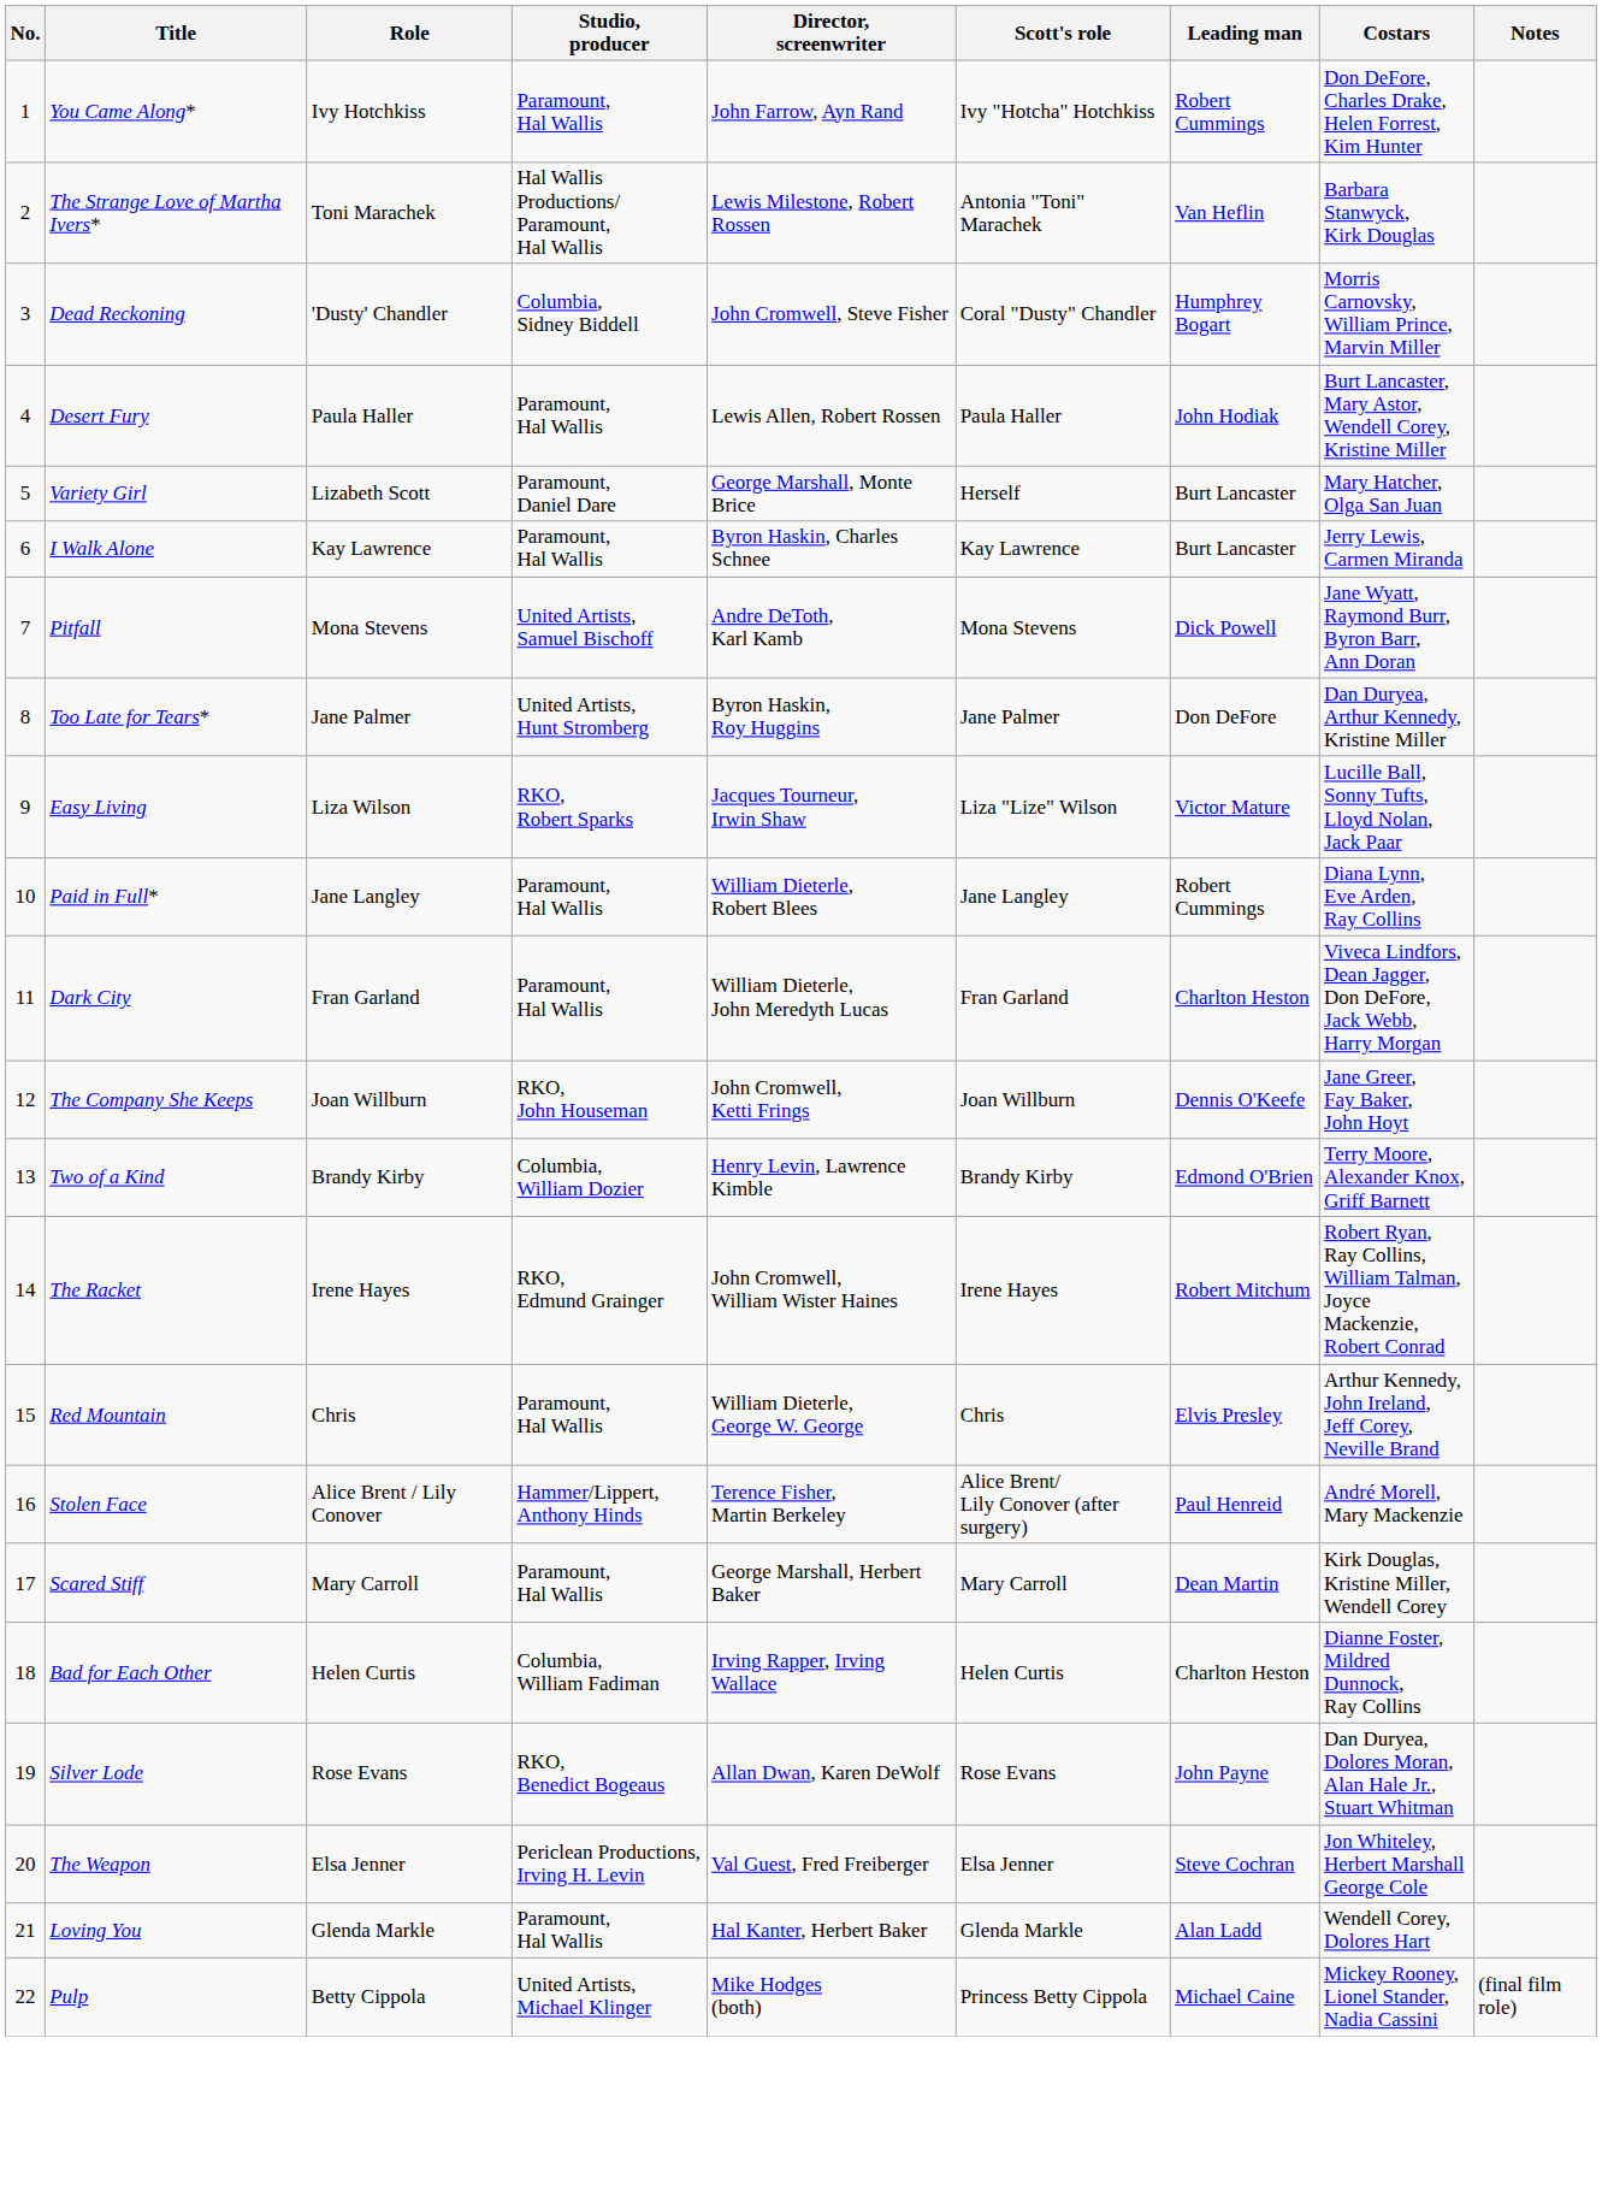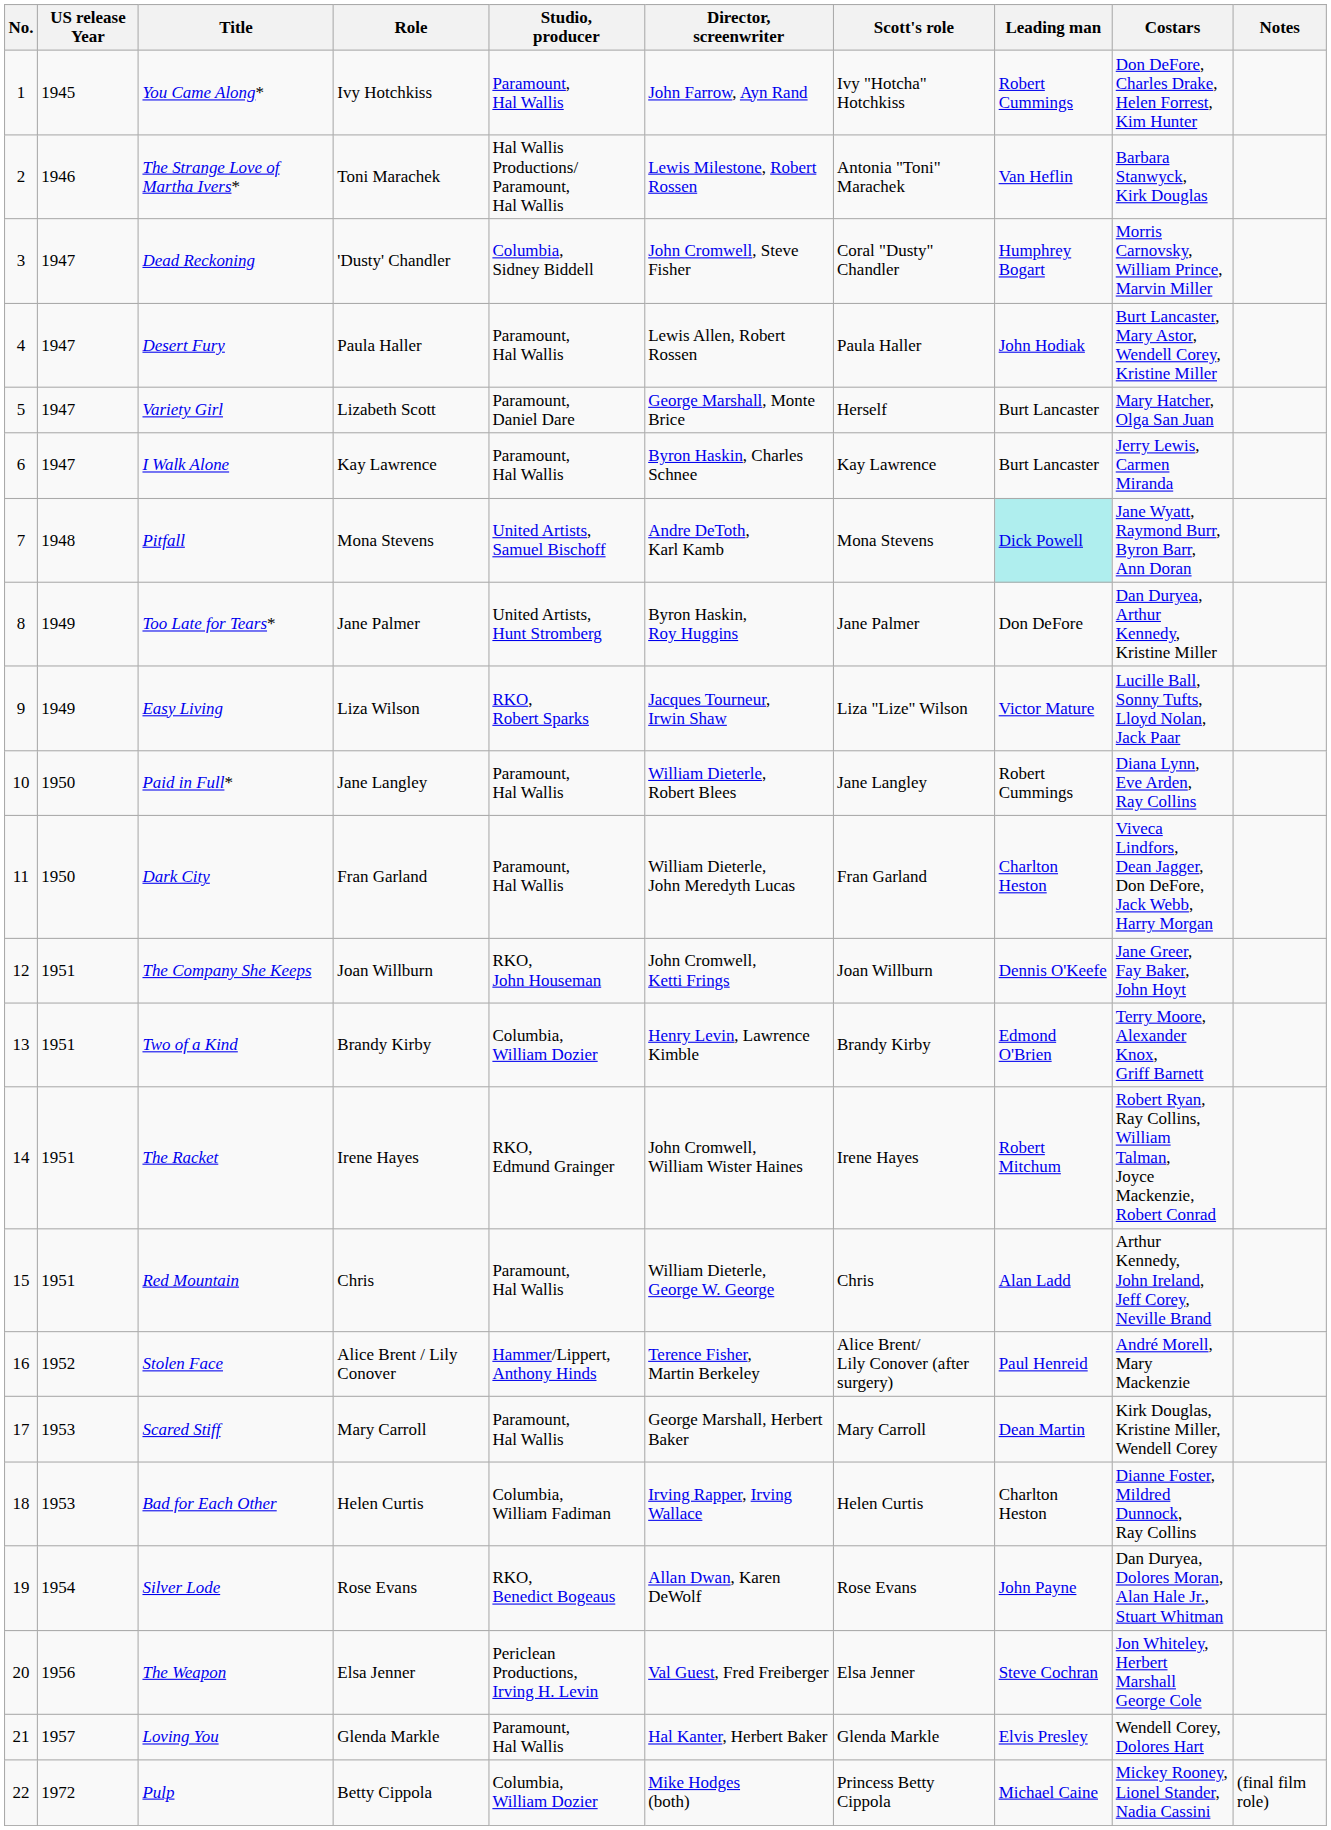 <table class=wikitable>
 <tr>
 <th>No.</th>
+<th>US release Year</th>
 <th>Title</th>
 <th>Role</th>
 <th>Studio,<br>producer</th>
 <th>Director,<br>screenwriter</th>
 <th>Scott's role</th>
 <th>Leading man</th>
 <th>Costars</th>
 <th>Notes</th>
 </tr>
 <tr>
 <td align=center>1</td>
+<td>1945</td>
 <td><em><a href='#'>You Came Along</a></em>*</td>
 <td>Ivy Hotchkiss</td>
 <td><a href='#'>Paramount</a>,<br><a href='#'>Hal Wallis</a></td>
 <td><a href='#'>John Farrow</a>, <a href='#'>Ayn Rand</a></td>
 <td>Ivy "Hotcha" Hotchkiss</td>
 <td><a href='#'>Robert Cummings</a></td>
 <td><a href='#'>Don DeFore</a>,<br><a href='#'>Charles Drake</a>,<br><a href='#'>Helen Forrest</a>,<br><a href='#'>Kim Hunter</a></td>
 <td></td>
 </tr>
 <tr>
 <td align=center>2</td>
+<td>1946</td>
 <td><em><a href='#'>The Strange Love of Martha Ivers</a></em>*</td>
 <td>Toni Marachek</td>
 <td>Hal Wallis Productions/<br>Paramount,<br>Hal Wallis</td>
 <td><a href='#'>Lewis Milestone</a>, <a href='#'>Robert Rossen</a></td>
 <td>Antonia "Toni" Marachek</td>
 <td><a href='#'>Van Heflin</a></td>
 <td><a href='#'>Barbara Stanwyck</a>,<br><a href='#'>Kirk Douglas</a></td>
 <td></td>
 </tr>
 <tr>
 <td align=center>3</td>
+<td>1947</td>
 <td><em><a href='#'>Dead Reckoning</a></em> </td>
 <td>'Dusty' Chandler</td>
 <td><a href='#'>Columbia</a>,<br> Sidney Biddell</td>
 <td><a href='#'>John Cromwell</a>, Steve Fisher</td>
 <td>Coral "Dusty" Chandler</td>
 <td><a href='#'>Humphrey Bogart</a></td>
 <td><a href='#'>Morris Carnovsky</a>,<br><a href='#'>William Prince</a>,<br><a href='#'>Marvin Miller</a></td>
 <td></td>
 </tr>
 <tr>
 <td align=center>4</td>
+<td>1947</td>
 <td><em><a href='#'>Desert Fury</a></em></td>
 <td>Paula Haller</td>
 <td>Paramount,<br>Hal Wallis</td>
 <td>Lewis Allen, Robert Rossen</td>
 <td>Paula Haller</td>
 <td><a href='#'>John Hodiak</a></td>
 <td><a href='#'>Burt Lancaster</a>,<br><a href='#'>Mary Astor</a>,<br><a href='#'>Wendell Corey</a>,<br><a href='#'>Kristine Miller</a></td>
 <td></td>
 </tr>
 <tr>
 <td align=center>5</td>
+<td>1947</td>
 <td><em><a href='#'>Variety Girl</a></em></td>
 <td>Lizabeth Scott</td>
 <td>Paramount,<br>Daniel Dare</td>
 <td><a href='#'>George Marshall</a>, Monte Brice</td>
 <td>Herself</td>
 <td>Burt Lancaster</td>
 <td><a href='#'>Mary Hatcher</a>,<br><a href='#'>Olga San Juan</a></td>
 <td></td>
 </tr>
 <tr>
 <td align=center>6</td>
+<td>1947</td>
 <td><em><a href='#'>I Walk Alone</a></em></td>
 <td>Kay Lawrence</td>
 <td>Paramount,<br>Hal Wallis</td>
 <td><a href='#'>Byron Haskin</a>, Charles Schnee</td>
 <td>Kay Lawrence</td>
 <td>Burt Lancaster</td>
 <td><a href='#'>Jerry Lewis</a>,<br><a href='#'>Carmen Miranda</a></td>
 <td></td>
 </tr>
 <tr>
 <td align=center>7</td>
+<td>1948</td>
 <td><em><a href='#'>Pitfall</a></em></td>
 <td>Mona Stevens</td>
 <td><a href='#'>United Artists</a>,<br><a href='#'>Samuel Bischoff</a></td>
 <td><a href='#'>Andre DeToth</a>,<br>Karl Kamb</td>
 <td>Mona Stevens</td>
-<td><a href='#'>Dick Powell</a></td>
+<td style="background: paleturquoise;"><a href='#'>Dick Powell</a></td>
 <td><a href='#'>Jane Wyatt</a>,<br><a href='#'>Raymond Burr</a>,<br><a href='#'>Byron Barr</a>,<br><a href='#'>Ann Doran</a></td>
 <td></td>
 </tr>
 <tr>
 <td align=center>8</td>
+<td>1949</td>
 <td><em><a href='#'>Too Late for Tears</a></em>*</td>
 <td>Jane Palmer</td>
 <td>United Artists,<br><a href='#'>Hunt Stromberg</a></td>
 <td>Byron Haskin,<br><a href='#'>Roy Huggins</a></td>
 <td>Jane Palmer</td>
 <td>Don DeFore</td>
 <td><a href='#'>Dan Duryea</a>,<br><a href='#'>Arthur Kennedy</a>,<br>Kristine Miller</td>
 <td></td>
 </tr>
 <tr>
 <td align=center>9</td>
+<td>1949</td>
 <td><em><a href='#'>Easy Living</a></em></td>
 <td>Liza Wilson</td>
 <td><a href='#'>RKO</a>,<br><a href='#'>Robert Sparks</a></td>
 <td><a href='#'>Jacques Tourneur</a>,<br><a href='#'>Irwin Shaw</a></td>
 <td>Liza "Lize" Wilson</td>
 <td><a href='#'>Victor Mature</a></td>
 <td><a href='#'>Lucille Ball</a>,<br><a href='#'>Sonny Tufts</a>,<br><a href='#'>Lloyd Nolan</a>,<br><a href='#'>Jack Paar</a></td>
 <td></td>
 </tr>
 <tr>
 <td align=center>10</td>
+<td>1950</td>
 <td><em><a href='#'>Paid in Full</a></em>*</td>
 <td>Jane Langley</td>
 <td>Paramount,<br>Hal Wallis</td>
 <td><a href='#'>William Dieterle</a>,<br>Robert Blees</td>
 <td>Jane Langley</td>
 <td>Robert Cummings</td>
 <td><a href='#'>Diana Lynn</a>,<br><a href='#'>Eve Arden</a>,<br><a href='#'>Ray Collins</a></td>
 <td></td>
 </tr>
 <tr>
 <td align=center>11</td>
+<td>1950</td>
 <td><em><a href='#'>Dark City</a></em></td>
 <td>Fran Garland</td>
 <td>Paramount,<br>Hal Wallis</td>
 <td>William Dieterle,<br>John Meredyth Lucas</td>
 <td>Fran Garland</td>
 <td><a href='#'>Charlton Heston</a></td>
 <td><a href='#'>Viveca Lindfors</a>,<br><a href='#'>Dean Jagger</a>,<br>Don DeFore,<br><a href='#'>Jack Webb</a>,<br><a href='#'>Harry Morgan</a></td>
 <td></td>
 </tr>
 <tr>
 <td align=center>12</td>
+<td>1951</td>
 <td><em><a href='#'>The Company She Keeps</a></em></td>
 <td>Joan Willburn</td>
 <td>RKO,<br><a href='#'>John Houseman</a></td>
 <td>John Cromwell,<br><a href='#'>Ketti Frings</a></td>
 <td>Joan Willburn</td>
 <td><a href='#'>Dennis O'Keefe</a></td>
 <td><a href='#'>Jane Greer</a>,<br><a href='#'>Fay Baker</a>,<br><a href='#'>John Hoyt</a></td>
 <td></td>
 </tr>
 <tr>
 <td align=center>13</td>
+<td>1951</td>
 <td><em><a href='#'>Two of a Kind</a></em></td>
 <td>Brandy Kirby</td>
 <td>Columbia,<br><a href='#'>William Dozier</a></td>
 <td><a href='#'>Henry Levin</a>, Lawrence Kimble</td>
 <td>Brandy Kirby</td>
 <td><a href='#'>Edmond O'Brien</a></td>
 <td><a href='#'>Terry Moore</a>,<br><a href='#'>Alexander Knox</a>,<br><a href='#'>Griff Barnett</a></td>
 <td></td>
 </tr>
 <tr>
 <td align=center>14</td>
+<td>1951</td>
 <td><em><a href='#'>The Racket</a></em></td>
 <td>Irene Hayes</td>
 <td>RKO,<br>Edmund Grainger</td>
 <td>John Cromwell,<br>William Wister Haines</td>
 <td>Irene Hayes</td>
 <td><a href='#'>Robert Mitchum</a></td>
 <td><a href='#'>Robert Ryan</a>,<br>Ray Collins,<br><a href='#'>William Talman</a>,<br>Joyce Mackenzie,<br><a href='#'>Robert Conrad</a></td>
 <td></td>
 </tr>
 <tr>
 <td align=center>15</td>
+<td>1951</td>
 <td><em><a href='#'>Red Mountain</a></em></td>
 <td>Chris</td>
 <td>Paramount,<br>Hal Wallis</td>
 <td>William Dieterle,<br><a href='#'>George W. George</a></td>
 <td>Chris</td>
-<td><a href='#'>Elvis Presley</a></td>
+<td><a href='#'>Alan Ladd</a></td>
 <td>Arthur Kennedy,<br><a href='#'>John Ireland</a>,<br><a href='#'>Jeff Corey</a>,<br><a href='#'>Neville Brand</a></td>
 <td></td>
 </tr>
 <tr>
 <td align=center>16</td>
+<td>1952</td>
 <td><em><a href='#'>Stolen Face</a></em></td>
 <td>Alice Brent / Lily Conover</td>
 <td><a href='#'>Hammer</a>/Lippert,<br><a href='#'>Anthony Hinds</a></td>
 <td><a href='#'>Terence Fisher</a>,<br>Martin Berkeley</td>
 <td>Alice Brent/<br>Lily Conover (after surgery)</td>
 <td><a href='#'>Paul Henreid</a></td>
 <td><a href='#'>André Morell</a>,<br>Mary Mackenzie</td>
 <td></td>
 </tr>
 <tr>
 <td align=center>17</td>
+<td>1953</td>
 <td><em><a href='#'>Scared Stiff</a></em></td>
 <td>Mary Carroll</td>
 <td>Paramount,<br>Hal Wallis</td>
 <td>George Marshall, Herbert Baker</td>
 <td>Mary Carroll</td>
 <td><a href='#'>Dean Martin</a></td>
 <td>Kirk Douglas,<br>Kristine Miller,<br>Wendell Corey</td>
 <td></td>
 </tr>
 <tr>
 <td align=center>18</td>
+<td>1953</td>
 <td><em><a href='#'>Bad for Each Other</a></em></td>
 <td>Helen Curtis</td>
 <td>Columbia,<br>William Fadiman</td>
 <td><a href='#'>Irving Rapper</a>, <a href='#'>Irving Wallace</a></td>
 <td>Helen Curtis</td>
 <td>Charlton Heston</td>
 <td><a href='#'>Dianne Foster</a>,<br><a href='#'>Mildred Dunnock</a>,<br>Ray Collins</td>
 <td></td>
 </tr>
 <tr>
 <td align=center>19</td>
+<td>1954</td>
 <td><em><a href='#'>Silver Lode</a></em></td>
 <td>Rose Evans</td>
 <td>RKO,<br><a href='#'>Benedict Bogeaus</a></td>
 <td><a href='#'>Allan Dwan</a>, Karen DeWolf</td>
 <td>Rose Evans</td>
 <td><a href='#'>John Payne</a></td>
 <td>Dan Duryea,<br><a href='#'>Dolores Moran</a>,<br><a href='#'>Alan Hale Jr.</a>,<br><a href='#'>Stuart Whitman</a></td>
 <td></td>
 </tr>
 <tr>
 <td align=center>20</td>
+<td>1956</td>
 <td><em><a href='#'>The Weapon</a></em></td>
 <td>Elsa Jenner</td>
 <td>Periclean Productions,<br><a href='#'>Irving H. Levin</a></td>
 <td><a href='#'>Val Guest</a>, Fred Freiberger</td>
 <td>Elsa Jenner</td>
 <td><a href='#'>Steve Cochran</a></td>
 <td><a href='#'>Jon Whiteley</a>,<br><a href='#'>Herbert Marshall</a><br><a href='#'>George Cole</a></td>
 <td></td>
 </tr>
 <tr>
 <td align=center>21</td>
+<td>1957</td>
 <td><em><a href='#'>Loving You</a></em></td>
 <td>Glenda Markle</td>
 <td>Paramount,<br>Hal Wallis</td>
 <td><a href='#'>Hal Kanter</a>, Herbert Baker</td>
 <td>Glenda Markle</td>
-<td><a href='#'>Alan Ladd</a></td>
+<td><a href='#'>Elvis Presley</a></td>
 <td>Wendell Corey,<br><a href='#'>Dolores Hart</a></td>
 <td></td>
 </tr>
 <tr>
 <td align=center>22</td>
+<td>1972</td>
 <td><em><a href='#'>Pulp</a></em></td>
 <td>Betty Cippola</td>
-<td>United Artists,<br><a href='#'>Michael Klinger</a></td>
+<td>Columbia,<br><a href='#'>William Dozier</a></td>
 <td><a href='#'>Mike Hodges</a><br>(both)</td>
 <td>Princess Betty Cippola</td>
 <td><a href='#'>Michael Caine</a></td>
 <td><a href='#'>Mickey Rooney</a>,<br><a href='#'>Lionel Stander</a>,<br><a href='#'>Nadia Cassini</a></td>
 <td>(final film role)</td>
 </tr>
 </table>
